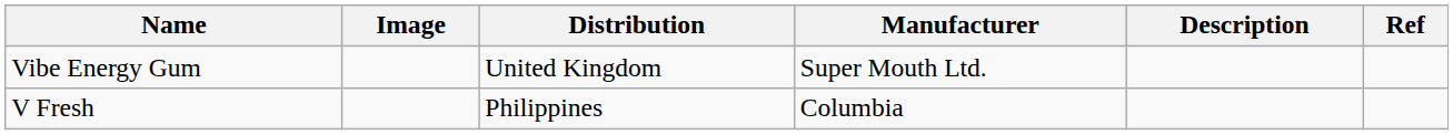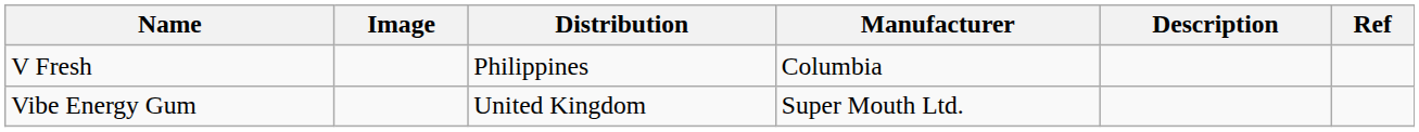 <table class="wikitable sortable" style="width:100%">
 <tr>
 <th>Name</th>
 <th class="unsortable">Image</th>
 <th>Distribution</th>
 <th>Manufacturer</th>
 <th>Description</th>
 <th>Ref</th>
 </tr>
 <tr>
+<td>V Fresh</td>
+<td></td>
+<td>Philippines</td>
+<td>Columbia</td>
+<td></td>
+<td></td>
+</tr>
+<tr>
 <td>Vibe Energy Gum</td>
 <td></td>
 <td>United Kingdom</td>
 <td>Super Mouth Ltd.</td>
 <td></td>
 <td></td>
 </tr>
-<tr>
-<td>V Fresh</td>
-<td></td>
-<td>Philippines</td>
-<td>Columbia</td>
-<td></td>
-<td></td>
-</tr>
 </table>
